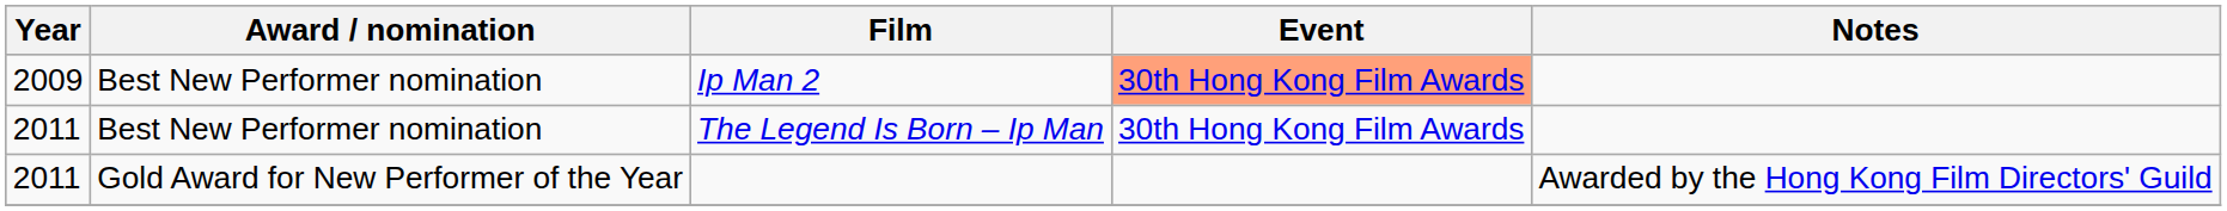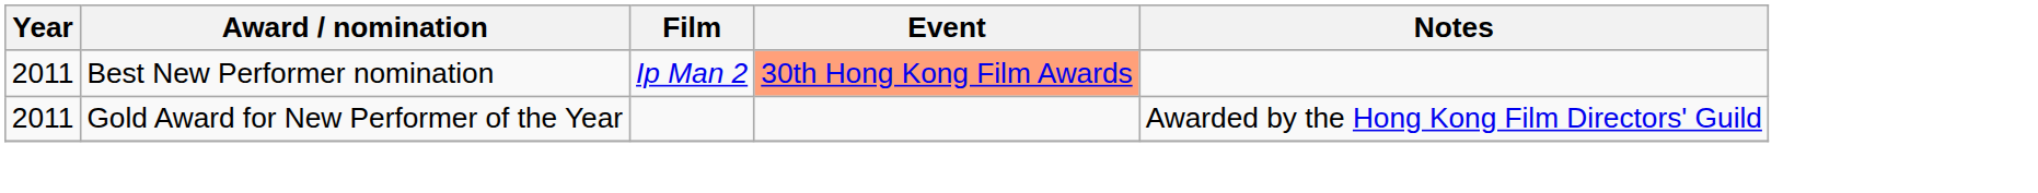 <table class="wikitable sortable">
 <tr>
 <th>Year</th>
 <th>Award / nomination</th>
 <th>Film</th>
 <th>Event</th>
 <th class="unsortable">Notes</th>
 </tr>
 <tr>
-<td>2009</td>
+<td>2011</td>
 <td>Best New Performer nomination</td>
 <td><em><a href='#'>Ip Man 2</a></em></td>
 <td style="background: lightsalmon;"><a href='#'>30th Hong Kong Film Awards</a></td>
-<td></td>
-</tr>
-<tr>
-<td>2011</td>
-<td>Best New Performer nomination</td>
-<td><em><a href='#'>The Legend Is Born – Ip Man</a></em></td>
-<td><a href='#'>30th Hong Kong Film Awards</a></td>
 <td></td>
 </tr>
 <tr>
 <td>2011</td>
 <td>Gold Award for New Performer of the Year</td>
 <td></td>
 <td></td>
 <td>Awarded by the <a href='#'>Hong Kong Film Directors' Guild</a></td>
 </tr>
 <tr>
 </tr>
 </table>
